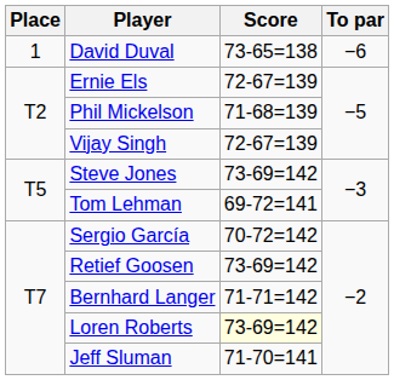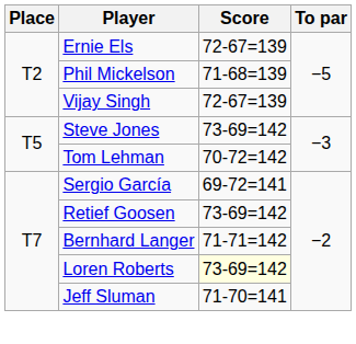 <table class="wikitable">
 <tr>
 <th>Place</th>
 <th>Player</th>
 <th>Score</th>
 <th>To par</th>
-</tr>
-<tr>
-<td align=center>1</td>
-<td> <a href='#'>David Duval</a></td>
-<td align=center>73-65=138</td>
-<td align=center>−6</td>
 </tr>
 <tr>
 <td rowspan="3" align=center>T2</td>
 <td> <a href='#'>Ernie Els</a></td>
 <td align=center>72-67=139</td>
 <td rowspan="3" align=center>−5</td>
 </tr>
 <tr>
 <td> <a href='#'>Phil Mickelson</a></td>
 <td align=center>71-68=139</td>
 </tr>
 <tr>
 <td> <a href='#'>Vijay Singh</a></td>
 <td align=center>72-67=139</td>
 </tr>
 <tr>
 <td rowspan="2" align=center>T5</td>
 <td> <a href='#'>Steve Jones</a></td>
 <td align=center>73-69=142</td>
 <td rowspan="2" align=center>−3</td>
 </tr>
 <tr>
 <td> <a href='#'>Tom Lehman</a></td>
-<td align=center>69-72=141</td>
+<td align=center>70-72=142</td>
 </tr>
 <tr>
 <td rowspan="5" align=center>T7</td>
 <td> <a href='#'>Sergio García</a></td>
-<td align=center>70-72=142</td>
+<td align=center>69-72=141</td>
 <td rowspan="5" align=center>−2</td>
 </tr>
 <tr>
 <td> <a href='#'>Retief Goosen</a></td>
 <td align=center>73-69=142</td>
 </tr>
 <tr>
 <td> <a href='#'>Bernhard Langer</a></td>
 <td align=center>71-71=142</td>
 </tr>
 <tr>
 <td> <a href='#'>Loren Roberts</a></td>
 <td align=center style="background: lightyellow;">73-69=142</td>
 </tr>
 <tr>
 <td> <a href='#'>Jeff Sluman</a></td>
 <td align=center>71-70=141</td>
 </tr>
 </table>
